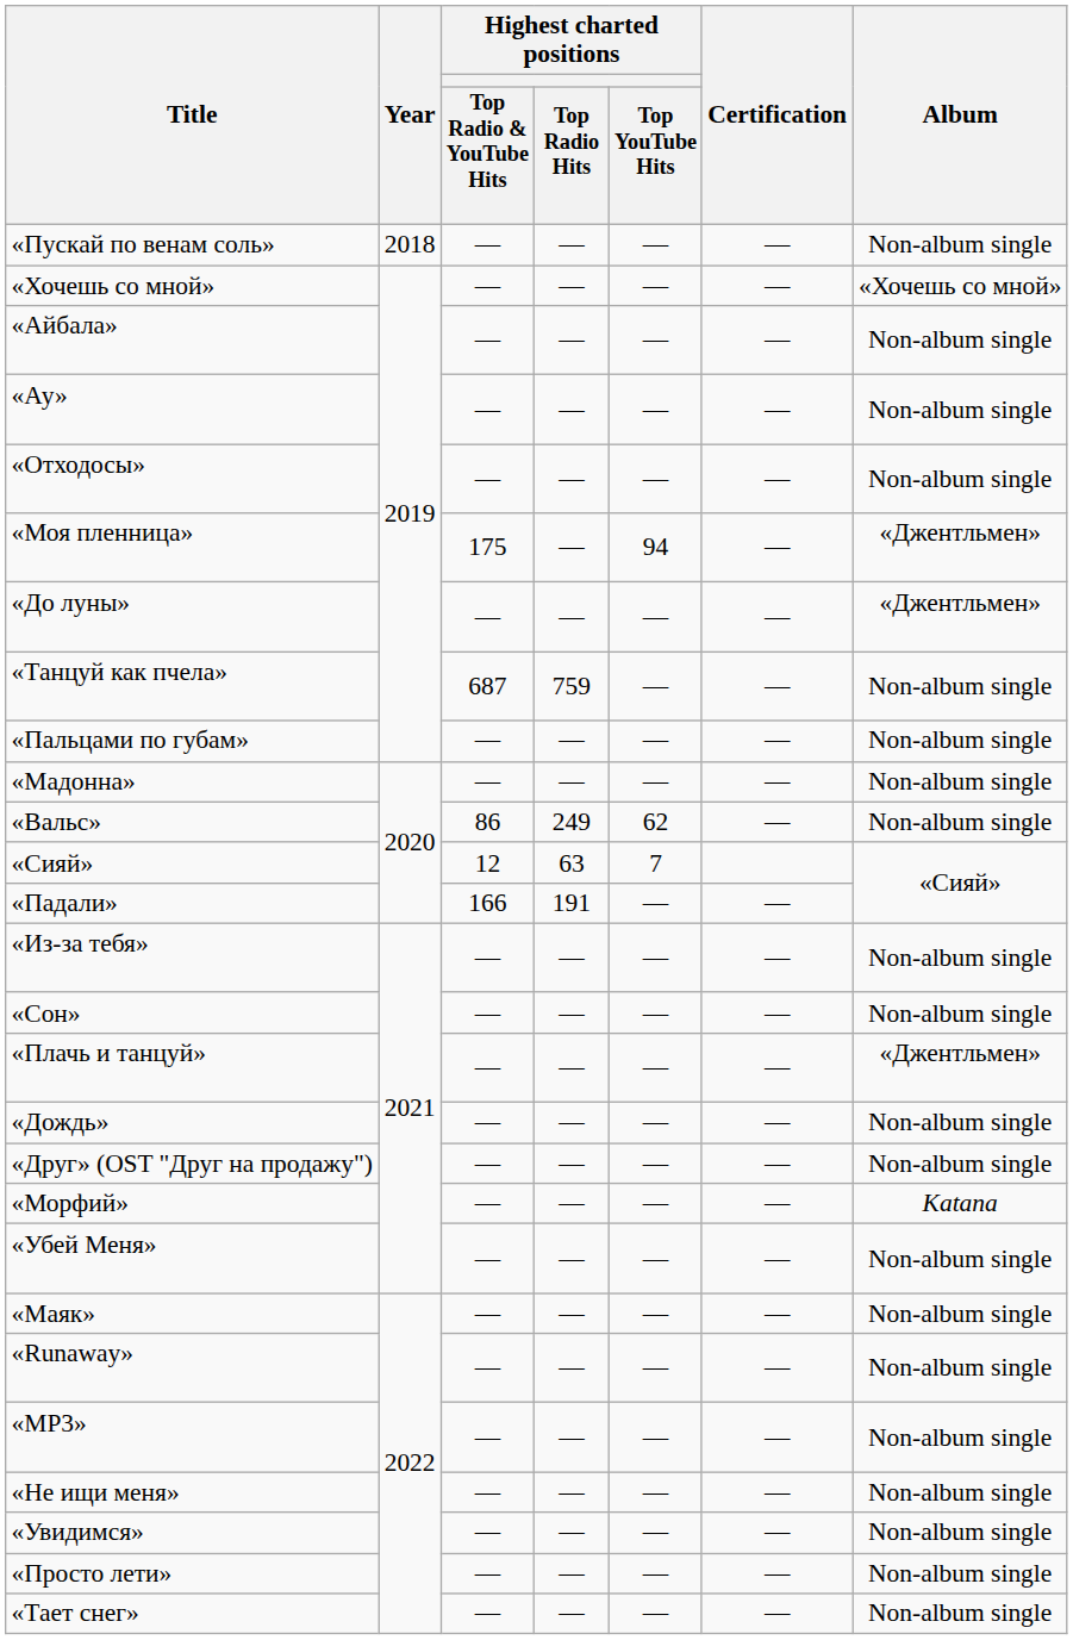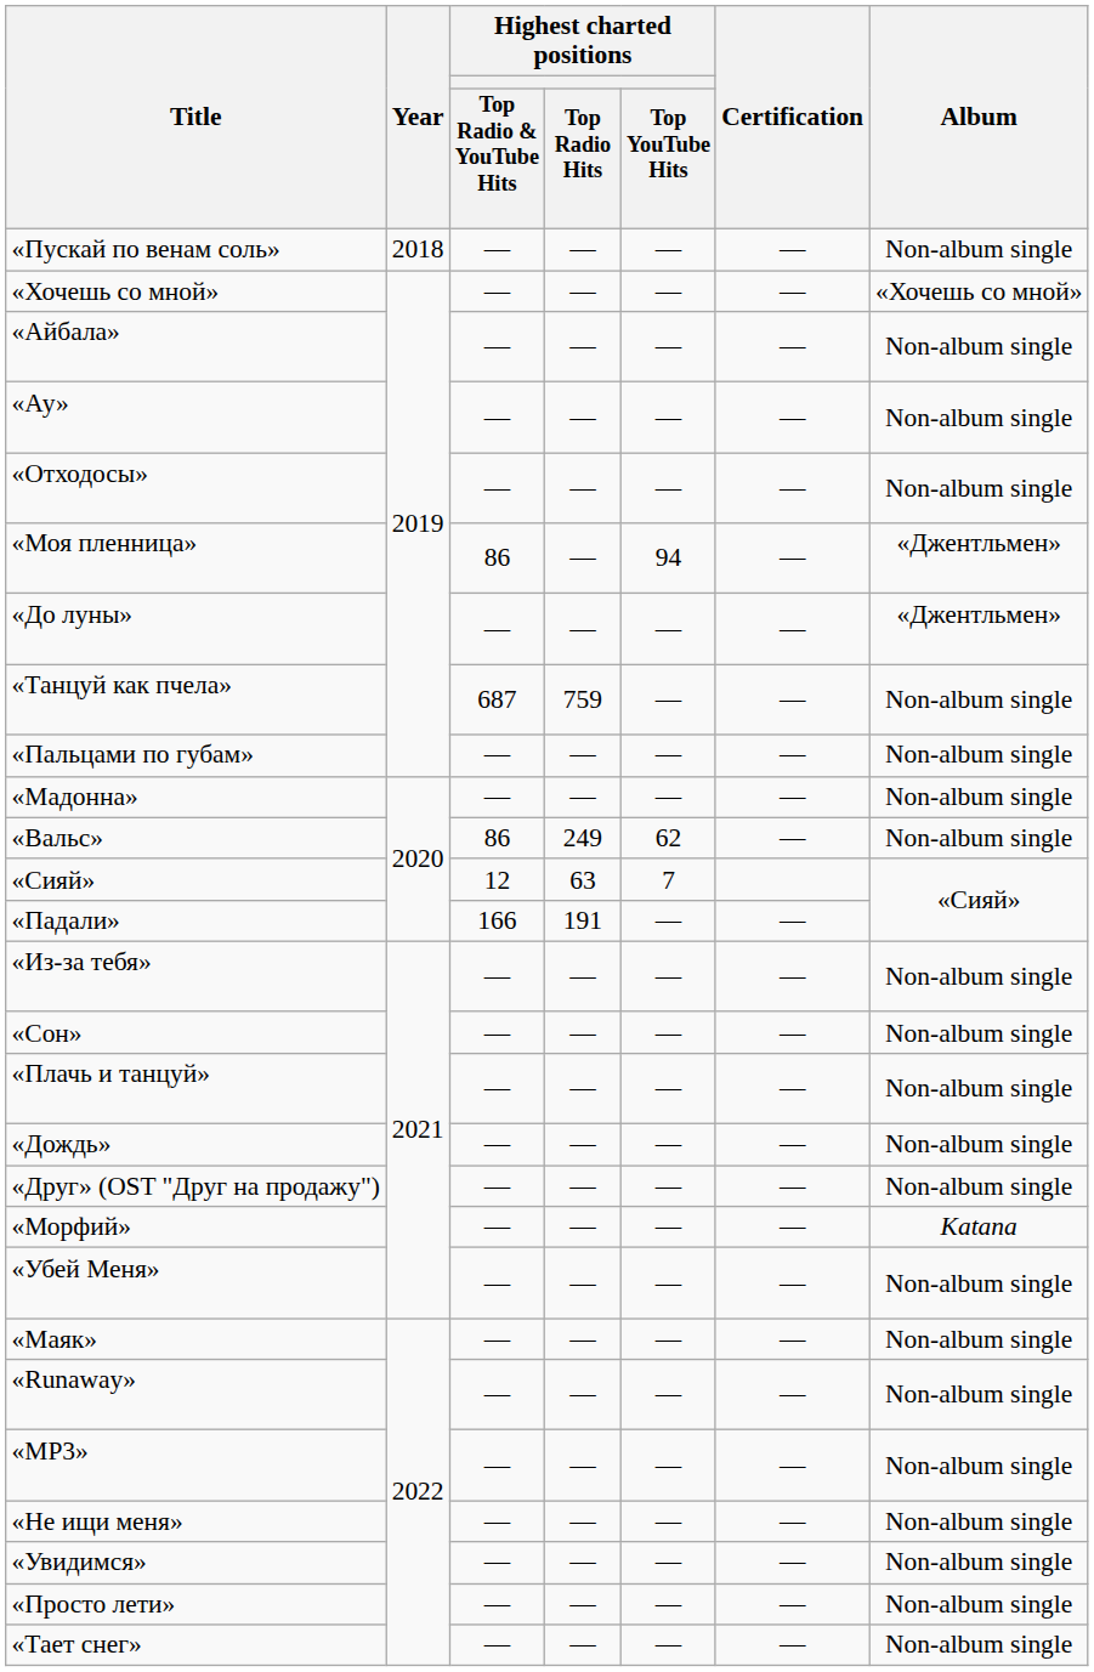 <table class="wikitable" style="text-align:center">
 <tr>
 <th rowspan="3">Title</th>
 <th rowspan="3">Year</th>
 <th colspan="3">Highest charted positions</th>
 <th rowspan="3">Certification</th>
 <th rowspan="3">Album</th>
 </tr>
 <tr>
 <th colspan="3"></th>
 </tr>
 <tr>
 <th style="width:3em;font-size:85%;">Top Radio & YouTube Hits<br><br></th>
 <th style="width:3em;font-size:85%;">Top Radio Hits<br><br></th>
 <th style="width:3em;font-size:85%;">Top YouTube Hits<br><br></th>
 </tr>
 <tr>
 <td align="left">«Пускай по венам соль»</td>
 <td>2018</td>
 <td>—</td>
 <td>—</td>
 <td>—</td>
 <td>—</td>
 <td>Non-album single</td>
 </tr>
 <tr>
 <td align="left">«Хочешь со мной»</td>
 <td rowspan="8">2019</td>
 <td>—</td>
 <td>—</td>
 <td>—</td>
 <td>—</td>
 <td>«Хочешь со мной»</td>
 </tr>
 <tr>
 <td align="left">«Айбала»<br><br></td>
 <td>—</td>
 <td>—</td>
 <td>—</td>
 <td>—</td>
 <td>Non-album single</td>
 </tr>
 <tr>
 <td align="left">«Ау»<br><br></td>
 <td>—</td>
 <td>—</td>
 <td>—</td>
 <td>—</td>
 <td>Non-album single</td>
 </tr>
 <tr>
 <td align="left">«Отходосы»<br><br></td>
 <td>—</td>
 <td>—</td>
 <td>—</td>
 <td>—</td>
 <td>Non-album single</td>
 </tr>
 <tr>
 <td align="left">«Моя пленница»<br><br></td>
-<td>175</td>
+<td>86</td>
 <td>—</td>
 <td>94</td>
 <td>—</td>
 <td>«Джентльмен»<br><br></td>
 </tr>
 <tr>
 <td align="left">«До луны»<br><br></td>
 <td>—</td>
 <td>—</td>
 <td>—</td>
 <td>—</td>
 <td>«Джентльмен»<br><br></td>
 </tr>
 <tr>
 <td align="left">«Танцуй как пчела»<br><br></td>
 <td>687</td>
 <td>759</td>
 <td>—</td>
 <td>—</td>
 <td>Non-album single</td>
 </tr>
 <tr>
 <td align="left">«Пальцами по губам»</td>
 <td>—</td>
 <td>—</td>
 <td>—</td>
 <td>—</td>
 <td>Non-album single</td>
 </tr>
 <tr>
 <td align="left">«Мадонна»</td>
 <td rowspan="4">2020</td>
 <td>—</td>
 <td>—</td>
 <td>—</td>
 <td>—</td>
 <td>Non-album single</td>
 </tr>
 <tr>
 <td align="left">«Вальс»</td>
 <td>86</td>
 <td>249</td>
 <td>62</td>
 <td>—</td>
 <td>Non-album single</td>
 </tr>
 <tr>
 <td align="left">«Сияй»</td>
 <td>12</td>
 <td>63</td>
 <td>7</td>
 <td></td>
 <td rowspan="2">«Сияй»</td>
 </tr>
 <tr>
 <td align="left">«Падали»</td>
 <td>166</td>
 <td>191</td>
 <td>—</td>
 <td>—</td>
 </tr>
 <tr>
 <td align="left">«Из-за тебя»<br><br></td>
 <td rowspan="7">2021</td>
 <td>—</td>
 <td>—</td>
 <td>—</td>
 <td>—</td>
 <td>Non-album single</td>
 </tr>
 <tr>
 <td align="left">«Сон»</td>
 <td>—</td>
 <td>—</td>
 <td>—</td>
 <td>—</td>
 <td>Non-album single</td>
 </tr>
 <tr>
 <td align="left">«Плачь и танцуй»<br><br></td>
 <td>—</td>
 <td>—</td>
 <td>—</td>
 <td>—</td>
-<td>«Джентльмен»<br><br></td>
+<td>Non-album single</td>
 </tr>
 <tr>
 <td align="left">«Дождь»</td>
 <td>—</td>
 <td>—</td>
 <td>—</td>
 <td>—</td>
 <td>Non-album single</td>
 </tr>
 <tr>
 <td align="left">«Друг» (OST "Друг на продажу")</td>
 <td>—</td>
 <td>—</td>
 <td>—</td>
 <td>—</td>
 <td>Non-album single</td>
 </tr>
 <tr>
 <td align="left">«Морфий»</td>
 <td>—</td>
 <td>—</td>
 <td>—</td>
 <td>—</td>
 <td><em>Katana</em></td>
 </tr>
 <tr>
 <td align="left">«Убей Меня»<br><br></td>
 <td>—</td>
 <td>—</td>
 <td>—</td>
 <td>—</td>
 <td>Non-album single</td>
 </tr>
 <tr>
 <td align="left">«Маяк»</td>
 <td rowspan="7">2022</td>
 <td>—</td>
 <td>—</td>
 <td>—</td>
 <td>—</td>
 <td>Non-album single</td>
 </tr>
 <tr>
 <td align="left">«Runaway»<br><br></td>
 <td>—</td>
 <td>—</td>
 <td>—</td>
 <td>—</td>
 <td>Non-album single</td>
 </tr>
 <tr>
 <td align="left">«MP3»<br><br></td>
 <td>—</td>
 <td>—</td>
 <td>—</td>
 <td>—</td>
 <td>Non-album single</td>
 </tr>
 <tr>
 <td align="left">«Не ищи меня»</td>
 <td>—</td>
 <td>—</td>
 <td>—</td>
 <td>—</td>
 <td>Non-album single</td>
 </tr>
 <tr>
 <td align="left">«Увидимся»</td>
 <td>—</td>
 <td>—</td>
 <td>—</td>
 <td>—</td>
 <td>Non-album single</td>
 </tr>
 <tr>
 <td align="left">«Просто лети»</td>
 <td>—</td>
 <td>—</td>
 <td>—</td>
 <td>—</td>
 <td>Non-album single</td>
 </tr>
 <tr>
 <td align="left">«Тает снег»</td>
 <td>—</td>
 <td>—</td>
 <td>—</td>
 <td>—</td>
 <td>Non-album single</td>
 </tr>
 </table>
